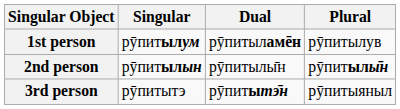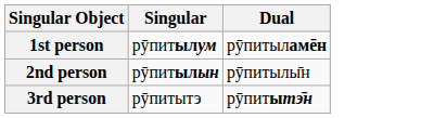 <table class="wikitable">
 <tr>
 <th>Singular Object</th>
 <th>Singular</th>
 <th>Dual</th>
-<th>Plural</th>
 </tr>
 <tr>
 <th>1st person</th>
 <td>рӯпит<strong>ыл<strong><em>ум<em></td>
 <td>рӯпит</strong>ыл<strong>а</em>мēн<em></td>
-<td>рӯпит</strong>ыл</em></strong>ув</em></td>
 </tr>
 <tr>
 <th>2nd person</th>
 <td>рӯпит<strong>ыл<strong><em>ын<em></td>
 <td>рӯпит</strong>ыл</em></strong>ы̄н</em></td>
-<td>рӯпит<strong>ыл<strong><em>ы̄н<em></td>
 </tr>
 <tr>
 <th>3rd person</th>
 <td>рӯпит</strong>ы</em></strong>тэ</em></td>
 <td>рӯпит<strong>ы<strong><em>тэ̄н<em></td>
-<td>рӯпит</strong>ыя</em></strong>ныл</em></td>
 </tr>
 </table>
